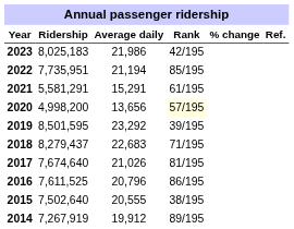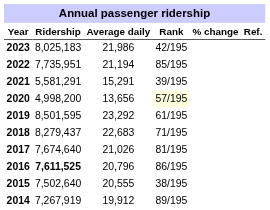 <table class="toccolours" cellpadding="4" cellspacing="0" style="text-align:right;">
 <tr>
 <th colspan="6"  style="background-color:#ccf; background-color:#ccf; font-size:110%; text-align:center;">Annual passenger ridership</th>
 </tr>
 <tr style="font-size:95%; text-align:center">
 <th style="border-bottom:1px solid black">Year</th>
 <th style="border-bottom:1px solid black">Ridership</th>
 <th style="border-bottom:1px solid black">Average daily</th>
 <th style="border-bottom:1px solid black">Rank</th>
 <th style="border-bottom:1px solid black">% change</th>
 <th style="border-bottom:1px solid black">Ref.</th>
 </tr>
 <tr style="text-align:center;">
 <td><strong>2023</strong></td>
 <td>8,025,183</td>
 <td>21,986</td>
 <td>42/195</td>
 <td></td>
 <td></td>
 </tr>
 <tr style="text-align:center;">
 <td><strong>2022</strong></td>
 <td>7,735,951</td>
 <td>21,194</td>
 <td>85/195</td>
 <td></td>
 <td></td>
 </tr>
 <tr style="text-align:center;">
 <td><strong>2021</strong></td>
 <td>5,581,291</td>
 <td>15,291</td>
-<td>61/195</td>
+<td>39/195</td>
 <td></td>
 <td></td>
 </tr>
 <tr style="text-align:center;">
 <td><strong>2020</strong></td>
 <td>4,998,200</td>
 <td>13,656</td>
 <td style="background: lightyellow;">57/195</td>
 <td></td>
 <td></td>
 </tr>
 <tr style="text-align:center;">
 <td><strong>2019</strong></td>
 <td>8,501,595</td>
 <td>23,292</td>
-<td>39/195</td>
+<td>61/195</td>
 <td></td>
 <td></td>
 </tr>
 <tr style="text-align:center;">
 <td><strong>2018</strong></td>
 <td>8,279,437</td>
 <td>22,683</td>
 <td>71/195</td>
 <td></td>
 <td></td>
 </tr>
 <tr style="text-align:center;">
 <td><strong>2017</strong></td>
 <td>7,674,640</td>
 <td>21,026</td>
 <td>81/195</td>
 <td></td>
 <td></td>
 </tr>
 <tr style="text-align:center;">
 <td><strong>2016</strong></td>
-<td>7,611,525</td>
+<td><strong>7,611,525</strong></td>
 <td>20,796</td>
 <td>86/195</td>
 <td></td>
 <td></td>
 </tr>
 <tr style="text-align:center;">
 <td><strong>2015</strong></td>
 <td>7,502,640</td>
 <td>20,555</td>
 <td>38/195</td>
 <td></td>
 <td></td>
 </tr>
 <tr style="text-align:center;">
 <td><strong>2014</strong></td>
 <td>7,267,919</td>
 <td>19,912</td>
 <td>89/195</td>
 <td></td>
 <td></td>
 </tr>
 </table>
